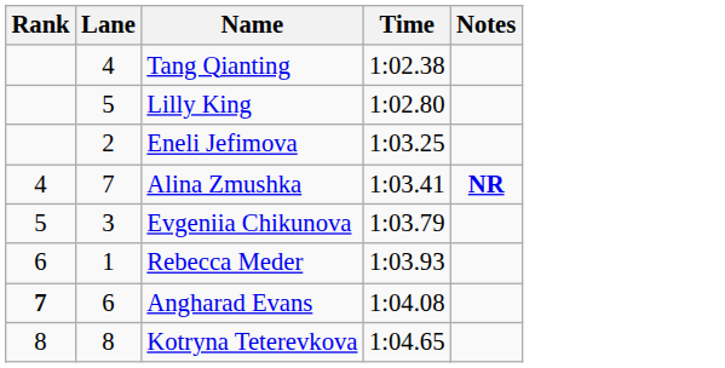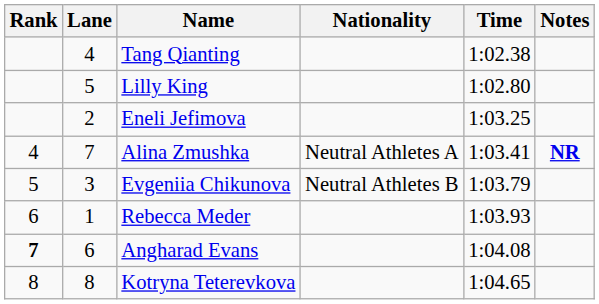 <table class="wikitable sortable" style="text-align:center">
 <tr>
 <th>Rank</th>
 <th>Lane</th>
 <th>Name</th>
+<th>Nationality</th>
 <th>Time</th>
 <th>Notes</th>
 </tr>
 <tr>
 <td></td>
 <td>4</td>
 <td align=left><a href='#'>Tang Qianting</a></td>
+<td align=left></td>
 <td>1:02.38</td>
 <td></td>
 </tr>
 <tr>
 <td></td>
 <td>5</td>
 <td align=left><a href='#'>Lilly King</a></td>
+<td align=left></td>
 <td>1:02.80</td>
 <td></td>
 </tr>
 <tr>
 <td></td>
 <td>2</td>
 <td align=left><a href='#'>Eneli Jefimova</a></td>
+<td align=left></td>
 <td>1:03.25</td>
 <td></td>
 </tr>
 <tr>
 <td>4</td>
 <td>7</td>
 <td align=left><a href='#'>Alina Zmushka</a></td>
+<td align=left> Neutral Athletes A</td>
 <td>1:03.41</td>
 <td><strong><a href='#'>NR</a></strong></td>
 </tr>
 <tr>
 <td>5</td>
 <td>3</td>
 <td align=left><a href='#'>Evgeniia Chikunova</a></td>
+<td align=left> Neutral Athletes B</td>
 <td>1:03.79</td>
 <td></td>
 </tr>
 <tr>
 <td>6</td>
 <td>1</td>
 <td align=left><a href='#'>Rebecca Meder</a></td>
+<td align=left></td>
 <td>1:03.93</td>
 <td></td>
 </tr>
 <tr>
 <td><strong>7</strong></td>
 <td>6</td>
 <td align=left><a href='#'>Angharad Evans</a></td>
+<td align=left></td>
 <td>1:04.08</td>
 <td></td>
 </tr>
 <tr>
 <td>8</td>
 <td>8</td>
 <td align=left><a href='#'>Kotryna Teterevkova</a></td>
+<td align=left></td>
 <td>1:04.65</td>
 <td></td>
 </tr>
 </table>
